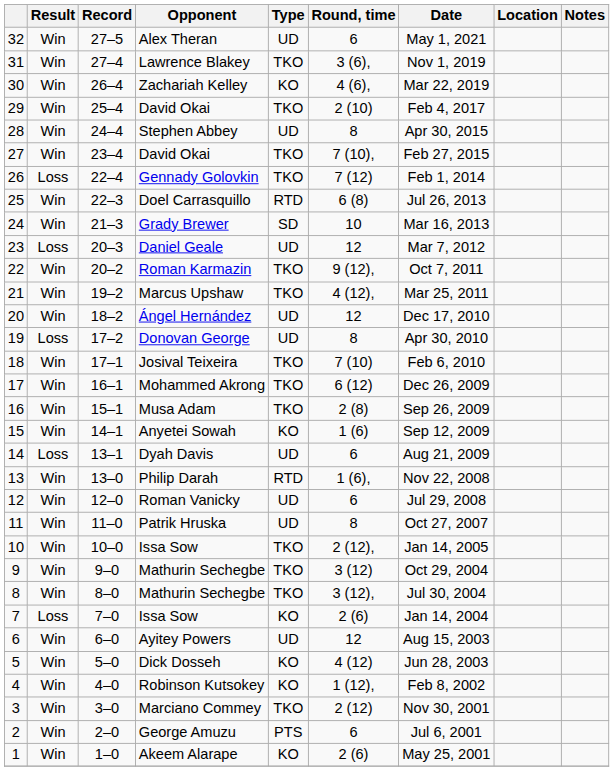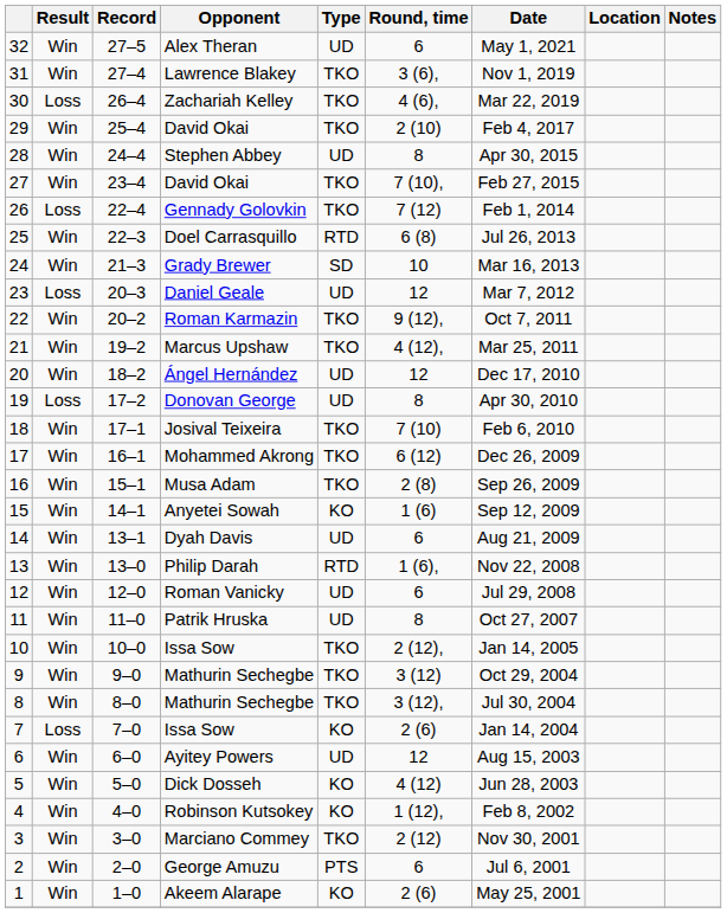 <table class="wikitable" style="text-align:center">
 <tr>
 <th></th>
 <th>Result</th>
 <th>Record</th>
 <th>Opponent</th>
 <th>Type</th>
 <th>Round, time</th>
 <th>Date</th>
 <th>Location</th>
 <th>Notes</th>
 </tr>
 <tr>
 <td>32</td>
 <td>Win</td>
 <td>27–5</td>
 <td align=left>Alex Theran</td>
 <td>UD</td>
 <td>6</td>
 <td>May 1, 2021</td>
 <td style="text-align:left;"></td>
 <td></td>
 </tr>
 <tr>
 <td>31</td>
 <td>Win</td>
 <td>27–4</td>
 <td align=left>Lawrence Blakey</td>
 <td>TKO</td>
 <td>3 (6), </td>
 <td>Nov 1, 2019</td>
 <td style="text-align:left;"></td>
 <td></td>
 </tr>
 <tr>
 <td>30</td>
-<td>Win</td>
+<td>Loss</td>
 <td>26–4</td>
 <td align=left>Zachariah Kelley</td>
-<td>KO</td>
+<td>TKO</td>
 <td>4 (6), </td>
 <td>Mar 22, 2019</td>
 <td style="text-align:left;"></td>
 <td></td>
 </tr>
 <tr>
 <td>29</td>
 <td>Win</td>
 <td>25–4</td>
 <td align=left>David Okai</td>
 <td>TKO</td>
 <td>2 (10)</td>
 <td>Feb 4, 2017</td>
 <td style="text-align:left;"></td>
 <td></td>
 </tr>
 <tr>
 <td>28</td>
 <td>Win</td>
 <td>24–4</td>
 <td align=left>Stephen Abbey</td>
 <td>UD</td>
 <td>8</td>
 <td>Apr 30, 2015</td>
 <td style="text-align:left;"></td>
 <td></td>
 </tr>
 <tr>
 <td>27</td>
 <td>Win</td>
 <td>23–4</td>
 <td align=left>David Okai</td>
 <td>TKO</td>
 <td>7 (10), </td>
 <td>Feb 27, 2015</td>
 <td style="text-align:left;"></td>
 <td></td>
 </tr>
 <tr>
 <td>26</td>
 <td>Loss</td>
 <td>22–4</td>
 <td align=left><a href='#'>Gennady Golovkin</a></td>
 <td>TKO</td>
 <td>7 (12)</td>
 <td>Feb 1, 2014</td>
 <td style="text-align:left;"></td>
 <td style="text-align:left;"></td>
 </tr>
 <tr>
 <td>25</td>
 <td>Win</td>
 <td>22–3</td>
 <td align=left>Doel Carrasquillo</td>
 <td>RTD</td>
 <td>6 (8)</td>
 <td>Jul 26, 2013</td>
 <td style="text-align:left;"></td>
 <td></td>
 </tr>
 <tr>
 <td>24</td>
 <td>Win</td>
 <td>21–3</td>
 <td align=left><a href='#'>Grady Brewer</a></td>
 <td>SD</td>
 <td>10</td>
 <td>Mar 16, 2013</td>
 <td style="text-align:left;"></td>
 <td></td>
 </tr>
 <tr>
 <td>23</td>
 <td>Loss</td>
 <td>20–3</td>
 <td align=left><a href='#'>Daniel Geale</a></td>
 <td>UD</td>
 <td>12</td>
 <td>Mar 7, 2012</td>
 <td style="text-align:left;"></td>
 <td style="text-align:left;"></td>
 </tr>
 <tr>
 <td>22</td>
 <td>Win</td>
 <td>20–2</td>
 <td align=left><a href='#'>Roman Karmazin</a></td>
 <td>TKO</td>
 <td>9 (12), </td>
 <td>Oct 7, 2011</td>
 <td style="text-align:left;"></td>
 <td></td>
 </tr>
 <tr>
 <td>21</td>
 <td>Win</td>
 <td>19–2</td>
 <td align=left>Marcus Upshaw</td>
 <td>TKO</td>
 <td>4 (12), </td>
 <td>Mar 25, 2011</td>
 <td style="text-align:left;"></td>
 <td style="text-align:left;"></td>
 </tr>
 <tr>
 <td>20</td>
 <td>Win</td>
 <td>18–2</td>
 <td align=left><a href='#'>Ángel Hernández</a></td>
 <td>UD</td>
 <td>12</td>
 <td>Dec 17, 2010</td>
 <td style="text-align:left;"></td>
 <td style="text-align:left;"></td>
 </tr>
 <tr>
 <td>19</td>
 <td>Loss</td>
 <td>17–2</td>
 <td align=left><a href='#'>Donovan George</a></td>
 <td>UD</td>
 <td>8</td>
 <td>Apr 30, 2010</td>
 <td style="text-align:left;"></td>
 <td></td>
 </tr>
 <tr>
 <td>18</td>
 <td>Win</td>
 <td>17–1</td>
 <td align=left>Josival Teixeira</td>
 <td>TKO</td>
 <td>7 (10)</td>
 <td>Feb 6, 2010</td>
 <td style="text-align:left;"></td>
 <td></td>
 </tr>
 <tr>
 <td>17</td>
 <td>Win</td>
 <td>16–1</td>
 <td align=left>Mohammed Akrong</td>
 <td>TKO</td>
 <td>6 (12)</td>
 <td>Dec 26, 2009</td>
 <td style="text-align:left;"></td>
 <td style="text-align:left;"></td>
 </tr>
 <tr>
 <td>16</td>
 <td>Win</td>
 <td>15–1</td>
 <td align=left>Musa Adam</td>
 <td>TKO</td>
 <td>2 (8)</td>
 <td>Sep 26, 2009</td>
 <td style="text-align:left;"></td>
 <td></td>
 </tr>
 <tr>
 <td>15</td>
 <td>Win</td>
 <td>14–1</td>
 <td align=left>Anyetei Sowah</td>
 <td>KO</td>
 <td>1 (6)</td>
 <td>Sep 12, 2009</td>
 <td style="text-align:left;"></td>
 <td></td>
 </tr>
 <tr>
 <td>14</td>
-<td>Loss</td>
+<td>Win</td>
 <td>13–1</td>
 <td align=left>Dyah Davis</td>
 <td>UD</td>
 <td>6</td>
 <td>Aug 21, 2009</td>
 <td style="text-align:left;"></td>
 <td></td>
 </tr>
 <tr>
 <td>13</td>
 <td>Win</td>
 <td>13–0</td>
 <td align=left>Philip Darah</td>
 <td>RTD</td>
 <td>1 (6), </td>
 <td>Nov 22, 2008</td>
 <td style="text-align:left;"></td>
 <td></td>
 </tr>
 <tr>
 <td>12</td>
 <td>Win</td>
 <td>12–0</td>
 <td align=left>Roman Vanicky</td>
 <td>UD</td>
 <td>6</td>
 <td>Jul 29, 2008</td>
 <td style="text-align:left;"></td>
 <td></td>
 </tr>
 <tr>
 <td>11</td>
 <td>Win</td>
 <td>11–0</td>
 <td align=left>Patrik Hruska</td>
 <td>UD</td>
 <td>8</td>
 <td>Oct 27, 2007</td>
 <td style="text-align:left;"></td>
 <td></td>
 </tr>
 <tr>
 <td>10</td>
 <td>Win</td>
 <td>10–0</td>
 <td align=left>Issa Sow</td>
 <td>TKO</td>
 <td>2 (12), </td>
 <td>Jan 14, 2005</td>
 <td style="text-align:left;"></td>
 <td></td>
 </tr>
 <tr>
 <td>9</td>
 <td>Win</td>
 <td>9–0</td>
 <td align=left>Mathurin Sechegbe</td>
 <td>TKO</td>
 <td>3 (12)</td>
 <td>Oct 29, 2004</td>
 <td style="text-align:left;"></td>
 <td style="text-align:left;"></td>
 </tr>
 <tr>
 <td>8</td>
 <td>Win</td>
 <td>8–0</td>
 <td align=left>Mathurin Sechegbe</td>
 <td>TKO</td>
 <td>3 (12), </td>
 <td>Jul 30, 2004</td>
 <td style="text-align:left;"></td>
 <td style="text-align:left;"></td>
 </tr>
 <tr>
 <td>7</td>
 <td>Loss</td>
 <td>7–0</td>
 <td align=left>Issa Sow</td>
 <td>KO</td>
 <td>2 (6)</td>
 <td>Jan 14, 2004</td>
 <td style="text-align:left;"></td>
 <td></td>
 </tr>
 <tr>
 <td>6</td>
 <td>Win</td>
 <td>6–0</td>
 <td align=left>Ayitey Powers</td>
 <td>UD</td>
 <td>12</td>
 <td>Aug 15, 2003</td>
 <td style="text-align:left;"></td>
 <td style="text-align:left;"></td>
 </tr>
 <tr>
 <td>5</td>
 <td>Win</td>
 <td>5–0</td>
 <td align=left>Dick Dosseh</td>
 <td>KO</td>
 <td>4 (12)</td>
 <td>Jun 28, 2003</td>
 <td style="text-align:left;"></td>
 <td style="text-align:left;"></td>
 </tr>
 <tr>
 <td>4</td>
 <td>Win</td>
 <td>4–0</td>
 <td align=left>Robinson Kutsokey</td>
 <td>KO</td>
 <td>1 (12), </td>
 <td>Feb 8, 2002</td>
 <td style="text-align:left;"></td>
 <td style="text-align:left;"></td>
 </tr>
 <tr>
 <td>3</td>
 <td>Win</td>
 <td>3–0</td>
 <td align=left>Marciano Commey</td>
 <td>TKO</td>
 <td>2 (12)</td>
 <td>Nov 30, 2001</td>
 <td style="text-align:left;"></td>
 <td style="text-align:left;"></td>
 </tr>
 <tr>
 <td>2</td>
 <td>Win</td>
 <td>2–0</td>
 <td align=left>George Amuzu</td>
 <td>PTS</td>
 <td>6</td>
 <td>Jul 6, 2001</td>
 <td style="text-align:left;"></td>
 <td></td>
 </tr>
 <tr>
 <td>1</td>
 <td>Win</td>
 <td>1–0</td>
 <td align=left>Akeem Alarape</td>
 <td>KO</td>
 <td>2 (6)</td>
 <td>May 25, 2001</td>
 <td style="text-align:left;"></td>
 <td></td>
 </tr>
 <tr>
 </tr>
 </table>
